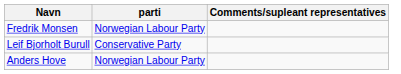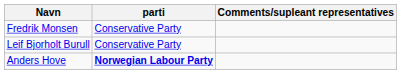 <table class="wikitable">
 <tr>
 <th>Navn</th>
 <th>parti</th>
 <th>Comments/supleant representatives</th>
 </tr>
 <tr>
 <td><a href='#'>Fredrik Monsen</a></td>
-<td><a href='#'>Norwegian Labour Party</a></td>
+<td><a href='#'>Conservative Party</a></td>
 <td></td>
 </tr>
 <tr>
 <td><a href='#'>Leif Bjorholt Burull</a></td>
 <td><a href='#'>Conservative Party</a></td>
 <td></td>
 </tr>
 <tr>
 <td><a href='#'>Anders Hove</a></td>
-<td><a href='#'>Norwegian Labour Party</a></td>
+<td><strong><a href='#'>Norwegian Labour Party</a></strong></td>
 <td></td>
 </tr>
 </table>
